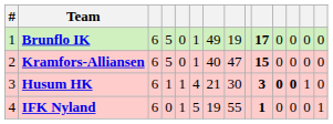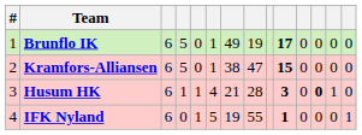 <table class="wikitable sortable">
 <tr>
 <th>#</th>
 <th>Team</th>
 <th></th>
 <th></th>
 <th></th>
 <th></th>
 <th></th>
 <th></th>
 <th></th>
 <th></th>
 <th></th>
 <th></th>
 <th></th>
 <th></th>
 </tr>
 <tr style="background: #D0F0C0;">
 <td>1</td>
 <td><strong><a href='#'>Brunflo IK</a></strong></td>
 <td style="text-align: center;">6</td>
 <td style="text-align: center;">5</td>
 <td style="text-align: center;">0</td>
 <td style="text-align: center;">1</td>
 <td style="text-align: center;">49</td>
 <td style="text-align: center;">19</td>
 <td style="text-align: center;"></td>
 <td style="text-align: center;"><strong>17</strong></td>
 <td style="text-align: center;">0</td>
 <td style="text-align: center;">0</td>
 <td style="text-align: center;">0</td>
 <td style="text-align: center;">0</td>
 </tr>
 <tr style="background: #FFCCCC;">
 <td>2</td>
 <td> <strong><a href='#'>Kramfors-Alliansen</a></strong></td>
 <td style="text-align: center;">6</td>
 <td style="text-align: center;">5</td>
 <td style="text-align: center;">0</td>
 <td style="text-align: center;">1</td>
-<td style="text-align: center;">40</td>
+<td style="text-align: center;">38</td>
 <td style="text-align: center;">47</td>
 <td style="text-align: center;"></td>
 <td style="text-align: center;"><strong>15</strong></td>
 <td style="text-align: center;">0</td>
 <td style="text-align: center;">0</td>
 <td style="text-align: center;">0</td>
 <td style="text-align: center;">0</td>
 </tr>
 <tr style="background: #FFCCCC;">
 <td>3</td>
 <td><strong><a href='#'>Husum HK</a></strong></td>
 <td style="text-align: center;">6</td>
 <td style="text-align: center;">1</td>
 <td style="text-align: center;">1</td>
 <td style="text-align: center;">4</td>
 <td style="text-align: center;">21</td>
-<td style="text-align: center;">30</td>
+<td style="text-align: center;">28</td>
 <td style="text-align: center;"></td>
 <td style="text-align: center;"><strong>3</strong></td>
-<td style="text-align: center;"><strong>0</strong></td>
+<td style="text-align: center;">0</td>
 <td style="text-align: center;"><strong>0</strong></td>
 <td style="text-align: center;">1</td>
 <td style="text-align: center;">0</td>
 </tr>
 <tr style="background: #FFCCCC;">
 <td>4</td>
 <td><strong><a href='#'>IFK Nyland</a></strong></td>
 <td style="text-align: center;">6</td>
 <td style="text-align: center;">0</td>
 <td style="text-align: center;">1</td>
 <td style="text-align: center;">5</td>
 <td style="text-align: center;">19</td>
 <td style="text-align: center;">55</td>
 <td style="text-align: center;"></td>
 <td style="text-align: center;"><strong>1</strong></td>
 <td style="text-align: center;">0</td>
 <td style="text-align: center;">0</td>
 <td style="text-align: center;">0</td>
 <td style="text-align: center;">1</td>
 </tr>
 </table>
